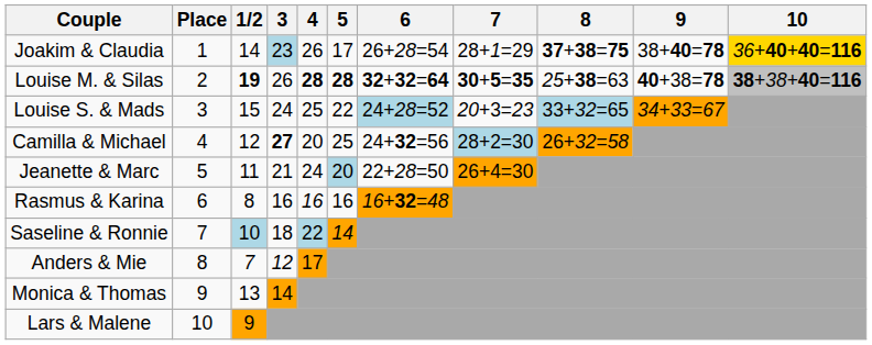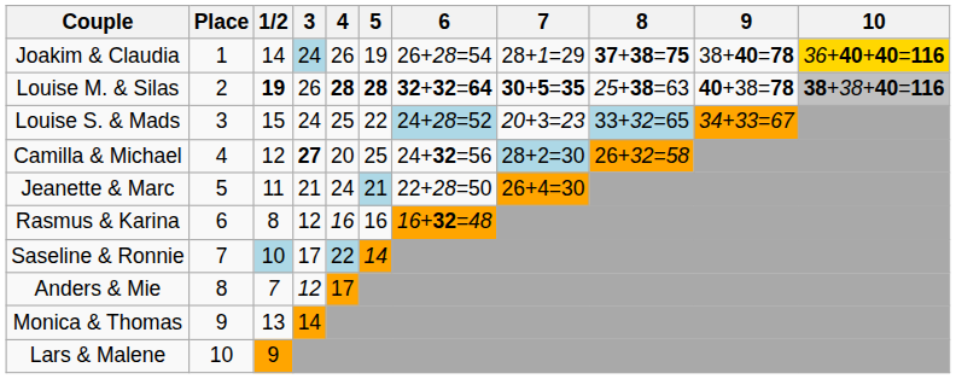 <table class="wikitable sortable" style="text-align:center;margin:auto;">
 <tr>
 <th>Couple</th>
 <th>Place</th>
 <th>1/2</th>
 <th>3</th>
 <th>4</th>
 <th>5</th>
 <th>6</th>
 <th>7</th>
 <th>8</th>
 <th>9</th>
 <th>10</th>
 </tr>
 <tr>
 <td>Joakim & Claudia</td>
 <td>1</td>
 <td>14</td>
-<td style="background:lightblue">23</td>
+<td style="background:lightblue">24</td>
 <td>26</td>
-<td>17</td>
+<td>19</td>
 <td>26+<span><em>28</em></span>=54</td>
 <td>28+<span><em>1</em></span>=29</td>
 <td><span><strong>37</strong></span>+<span><strong>38</strong></span>=<span><strong>75</strong></span></td>
 <td>38+<span><strong>40</strong></span>=<span><strong>78</strong></span></td>
 <td style="background:gold;"><span><em>36</em></span>+<span><strong>40</strong></span>+<strong>40</strong>=<strong>116</strong></td>
 </tr>
 <tr>
 <td>Louise M. & Silas</td>
 <td>2</td>
 <td><span><strong>19</strong></span></td>
 <td>26</td>
 <td><span><strong>28</strong></span></td>
 <td><span><strong>28</strong></span></td>
 <td><span><strong>32</strong></span>+<span><strong>32</strong></span>=<span><strong>64</strong></span></td>
 <td><span><strong>30</strong></span>+<span><strong>5</strong></span>=<span><strong>35</strong></span></td>
 <td><span><em>25</em></span>+<span><strong>38</strong></span>=63</td>
 <td><span><strong>40</strong></span>+38=<span><strong>78</strong></span></td>
 <td style="background:silver;"><span><strong>38</strong></span>+<span><em>38</em></span>+<strong>40</strong>=<strong>116</strong></td>
 </tr>
 <tr>
 <td>Louise S. & Mads</td>
 <td>3</td>
 <td>15</td>
 <td>24</td>
 <td>25</td>
 <td>22</td>
 <td style="background:lightblue">24+<span><em>28</em></span>=52</td>
 <td><span><em>20</em></span>+3=<span><em>23</em></span></td>
 <td style="background:lightblue">33+<span><em>32</em></span>=65</td>
 <td style="background:orange"><span><em>34</em></span>+<span><em>33</em></span>=<span><em>67</em></span></td>
 <td colspan="1" style="background:darkgray;"></td>
 </tr>
 <tr>
 <td>Camilla & Michael</td>
 <td>4</td>
 <td>12</td>
 <td><span><strong>27</strong></span></td>
 <td>20</td>
 <td>25</td>
 <td>24+<span><strong>32</strong></span>=56</td>
 <td style="background:lightblue">28+2=30</td>
 <td style="background:orange">26+<span><em>32</em></span>=<span><em>58</em></span></td>
 <td colspan="2" style="background:darkgray;"></td>
 </tr>
 <tr>
 <td>Jeanette & Marc</td>
 <td>5</td>
 <td>11</td>
 <td>21</td>
 <td>24</td>
-<td style="background:lightblue">20</td>
+<td style="background:lightblue">21</td>
 <td>22+<span><em>28</em></span>=50</td>
 <td style="background:orange">26+4=30</td>
 <td colspan="3" style="background:darkgray;"></td>
 </tr>
 <tr>
 <td>Rasmus & Karina</td>
 <td>6</td>
 <td>8</td>
-<td>16</td>
+<td>12</td>
 <td><span><em>16</em></span></td>
 <td>16</td>
 <td style="background:orange"><span><em>16</em></span>+<span><strong>32</strong></span>=<span><em>48</em></span></td>
 <td colspan="4" style="background:darkgray;"></td>
 </tr>
 <tr>
 <td>Saseline & Ronnie</td>
 <td>7</td>
 <td style="background:lightblue">10</td>
-<td>18</td>
+<td>17</td>
 <td style="background:lightblue">22</td>
 <td style="background:orange"><span><em>14</em></span></td>
 <td colspan="5" style="background:darkgray;"></td>
 </tr>
 <tr>
 <td>Anders & Mie</td>
 <td>8</td>
 <td><span><em>7</em></span></td>
 <td><span><em>12</em></span></td>
 <td style="background:orange">17</td>
 <td colspan="6" style="background:darkgray;"></td>
 </tr>
 <tr>
 <td>Monica & Thomas</td>
 <td>9</td>
 <td>13</td>
 <td style="background:orange">14</td>
 <td colspan="7" style="background:darkgray;"></td>
 </tr>
 <tr>
 <td>Lars & Malene</td>
 <td>10</td>
 <td style="background:orange">9</td>
 <td colspan="8" style="background:darkgray;"></td>
 </tr>
 </table>
